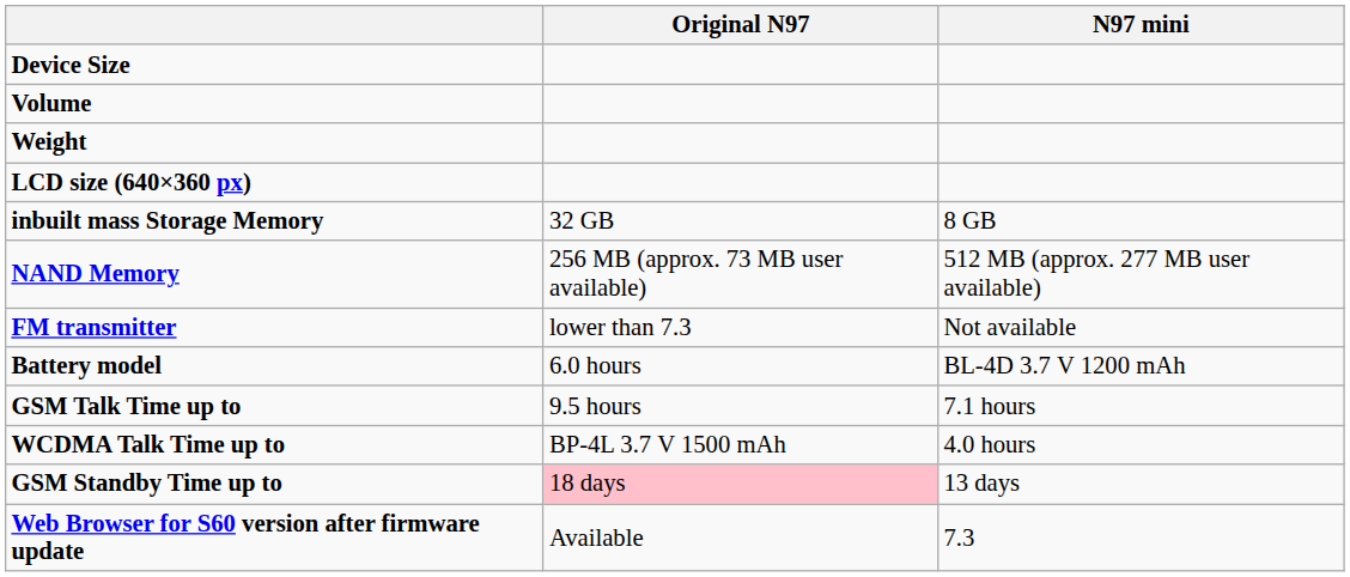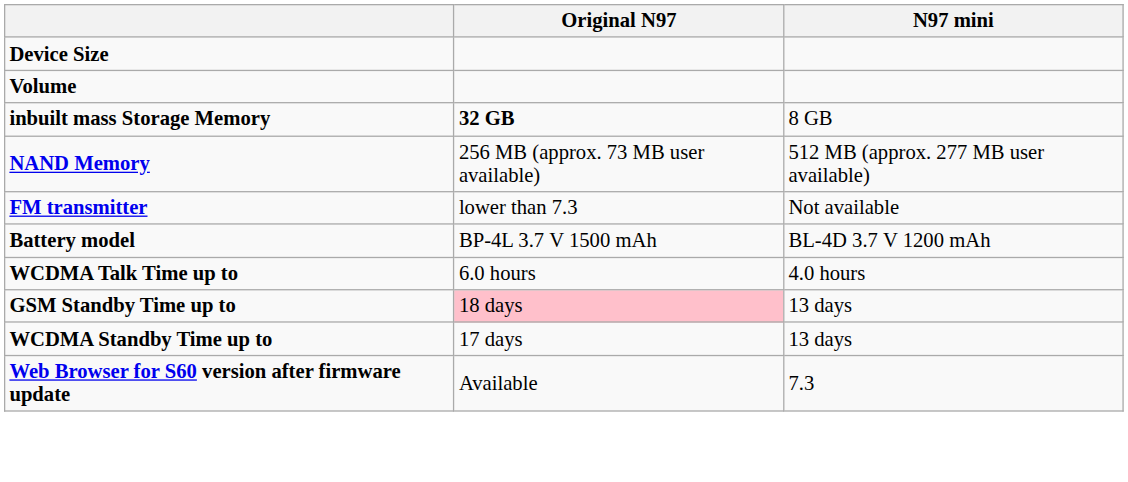 <table class="wikitable">
 <tr>
 <th></th>
 <th>Original N97</th>
 <th>N97 mini</th>
 </tr>
 <tr>
 <td><strong>Device Size</strong></td>
 <td></td>
 <td></td>
 </tr>
 <tr>
 <td><strong>Volume</strong></td>
 <td></td>
 <td></td>
 </tr>
 <tr>
-<td><strong>Weight</strong></td>
-<td></td>
-<td></td>
-</tr>
-<tr>
-<td><strong>LCD size (640×360 <a href='#'>px</a>)</strong></td>
-<td></td>
-<td></td>
-</tr>
-<tr>
 <td><strong> inbuilt mass Storage Memory</strong></td>
-<td>32 GB</td>
+<td><strong>32 GB</strong></td>
 <td>8 GB</td>
 </tr>
 <tr>
 <td><strong><a href='#'>NAND Memory</a></strong></td>
 <td>256 MB (approx. 73 MB user available)</td>
 <td>512 MB (approx. 277 MB user available)</td>
 </tr>
 <tr>
 <td><strong><a href='#'>FM transmitter</a></strong></td>
 <td>lower than 7.3</td>
 <td>Not available</td>
 </tr>
 <tr>
 <td><strong>Battery model</strong></td>
-<td>6.0 hours</td>
+<td>BP-4L 3.7 V 1500 mAh</td>
 <td>BL-4D 3.7 V 1200 mAh</td>
 </tr>
 <tr>
-<td><strong>GSM Talk Time up to </strong></td>
-<td>9.5 hours</td>
-<td>7.1 hours</td>
-</tr>
-<tr>
 <td><strong>WCDMA Talk Time up to</strong></td>
-<td>BP-4L 3.7 V 1500 mAh</td>
+<td>6.0 hours</td>
 <td>4.0 hours</td>
 </tr>
 <tr>
 <td><strong>GSM Standby Time up to</strong></td>
 <td style="background: pink;">18 days</td>
 <td>13 days</td>
 </tr>
 <tr>
+<td><strong>WCDMA Standby Time up to</strong></td>
+<td>17 days</td>
+<td>13 days</td>
+</tr>
+<tr>
 <td><strong><a href='#'>Web Browser for S60</a> version after firmware update</strong></td>
 <td>Available</td>
 <td>7.3</td>
 </tr>
 </table>
